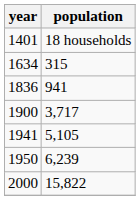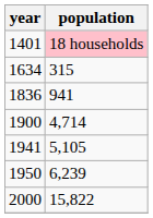 <table class="wikitable">
 <tr>
 <th>year</th>
 <th>population</th>
 </tr>
 <tr>
 <td>1401</td>
-<td>18 households</td>
+<td style="background: pink;">18 households</td>
 </tr>
 <tr>
 <td>1634</td>
 <td>315 </td>
 </tr>
 <tr>
 <td>1836</td>
 <td>941</td>
 </tr>
 <tr>
 <td>1900</td>
-<td>3,717</td>
+<td>4,714</td>
 </tr>
 <tr>
 <td>1941</td>
 <td>5,105</td>
 </tr>
 <tr>
 <td>1950</td>
 <td>6,239</td>
 </tr>
 <tr>
 <td>2000</td>
 <td>15,822</td>
 </tr>
 <tr>
 </tr>
 </table>
